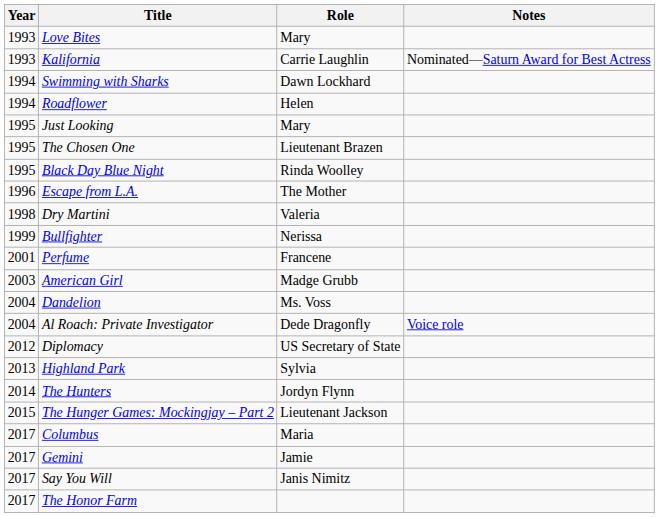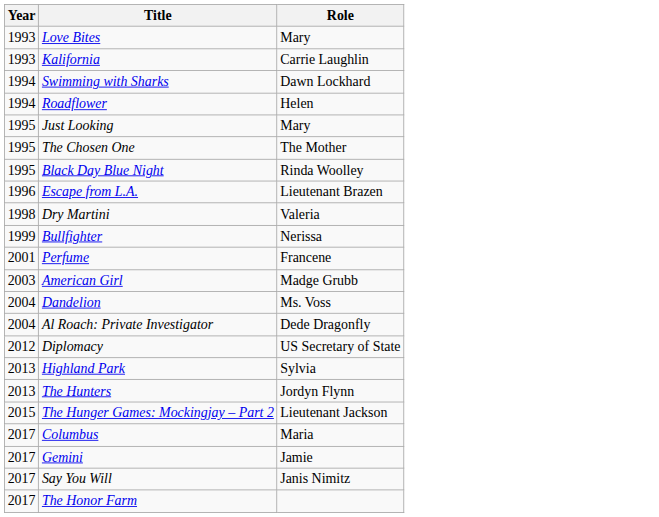 <table class="wikitable sortable">
 <tr>
 <th>Year</th>
 <th>Title</th>
 <th>Role</th>
-<th>Notes</th>
 </tr>
 <tr>
 <td>1993</td>
 <td><em><a href='#'>Love Bites</a></em></td>
 <td>Mary</td>
-<td></td>
 </tr>
 <tr>
 <td>1993</td>
 <td><em><a href='#'>Kalifornia</a></em></td>
 <td>Carrie Laughlin</td>
-<td>Nominated—<a href='#'>Saturn Award for Best Actress</a></td>
 </tr>
 <tr>
 <td>1994</td>
 <td><em><a href='#'>Swimming with Sharks</a></em></td>
 <td>Dawn Lockhard</td>
-<td></td>
 </tr>
 <tr>
 <td>1994</td>
 <td><em><a href='#'>Roadflower</a></em></td>
 <td>Helen</td>
-<td></td>
 </tr>
 <tr>
 <td>1995</td>
 <td><em>Just Looking</em></td>
 <td>Mary</td>
-<td></td>
 </tr>
 <tr>
 <td>1995</td>
 <td><em>The Chosen One</em></td>
-<td>Lieutenant Brazen</td>
-<td></td>
+<td>The Mother</td>
 </tr>
 <tr>
 <td>1995</td>
 <td><em><a href='#'>Black Day Blue Night</a></em></td>
 <td>Rinda Woolley</td>
-<td></td>
 </tr>
 <tr>
 <td>1996</td>
 <td><em><a href='#'>Escape from L.A.</a></em></td>
-<td>The Mother</td>
-<td></td>
+<td>Lieutenant Brazen</td>
 </tr>
 <tr>
 <td>1998</td>
 <td><em>Dry Martini</em></td>
 <td>Valeria</td>
-<td></td>
 </tr>
 <tr>
 <td>1999</td>
 <td><em><a href='#'>Bullfighter</a></em></td>
 <td>Nerissa</td>
-<td></td>
 </tr>
 <tr>
 <td>2001</td>
 <td><em><a href='#'>Perfume</a></em></td>
 <td>Francene</td>
-<td></td>
 </tr>
 <tr>
 <td>2003</td>
 <td><em><a href='#'>American Girl</a></em></td>
 <td>Madge Grubb</td>
-<td></td>
 </tr>
 <tr>
 <td>2004</td>
 <td><em><a href='#'>Dandelion</a></em></td>
 <td>Ms. Voss</td>
-<td></td>
 </tr>
 <tr>
 <td>2004</td>
 <td><em>Al Roach: Private Investigator</em></td>
 <td>Dede Dragonfly</td>
-<td><a href='#'>Voice role</a></td>
 </tr>
 <tr>
 <td>2012</td>
 <td><em>Diplomacy</em></td>
 <td>US Secretary of State</td>
-<td></td>
 </tr>
 <tr>
 <td>2013</td>
 <td><em><a href='#'>Highland Park</a></em></td>
 <td>Sylvia</td>
-<td></td>
 </tr>
 <tr>
-<td>2014</td>
+<td>2013</td>
 <td><em><a href='#'>The Hunters</a></em></td>
 <td>Jordyn Flynn</td>
-<td></td>
 </tr>
 <tr>
 <td>2015</td>
 <td><em><a href='#'>The Hunger Games: Mockingjay – Part 2</a></em></td>
 <td>Lieutenant Jackson</td>
-<td></td>
 </tr>
 <tr>
 <td>2017</td>
 <td><em><a href='#'>Columbus</a></em></td>
 <td>Maria</td>
-<td></td>
 </tr>
 <tr>
 <td>2017</td>
 <td><em><a href='#'>Gemini</a></em></td>
 <td>Jamie</td>
-<td></td>
 </tr>
 <tr>
 <td>2017</td>
 <td><em>Say You Will</em></td>
 <td>Janis Nimitz</td>
-<td></td>
 </tr>
 <tr>
 <td>2017</td>
 <td><em><a href='#'>The Honor Farm</a></em></td>
 <td></td>
-<td></td>
 </tr>
 </table>
